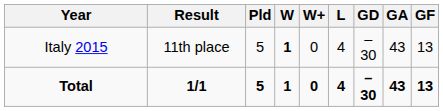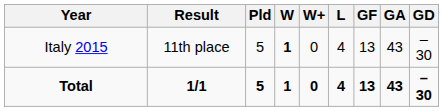 <table class="wikitable" style="text-align: center;">
 <tr>
 <th width=150>Year</th>
 <th width=100>Result</th>
 <th width=20>Pld</th>
 <th width=20>W</th>
 <th width=20>W+</th>
 <th width=20>L</th>
+<th width=20>GF</th>
+<th width=20>GA</th>
 <th width=25>GD</th>
-<th width=20>GA</th>
-<th width=20>GF</th>
 </tr>
 <tr>
 <td> Italy <a href='#'>2015</a></td>
 <td>11th place</td>
 <td>5</td>
 <td><strong>1</strong></td>
 <td>0</td>
 <td>4</td>
+<td>13</td>
+<td>43</td>
 <td>–30</td>
-<td>43</td>
-<td>13</td>
 </tr>
 <tr>
 <td><strong>Total</strong></td>
 <td><strong>1/1</strong></td>
 <td><strong>5</strong></td>
 <td><strong>1</strong></td>
 <td><strong>0</strong></td>
 <td><strong>4</strong></td>
+<td><strong>13</strong></td>
+<td><strong>43</strong></td>
 <td><strong>–30</strong></td>
-<td><strong>43</strong></td>
-<td><strong>13</strong></td>
 </tr>
 </table>
